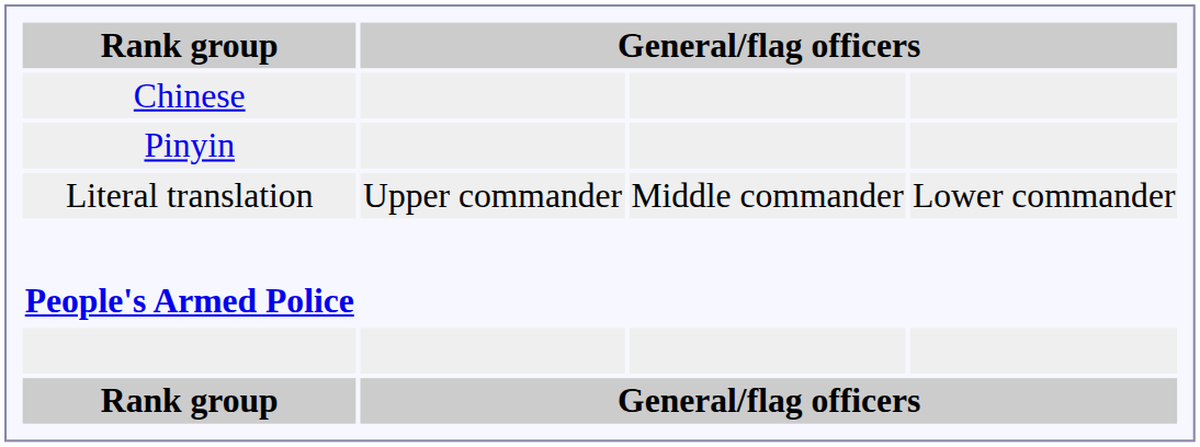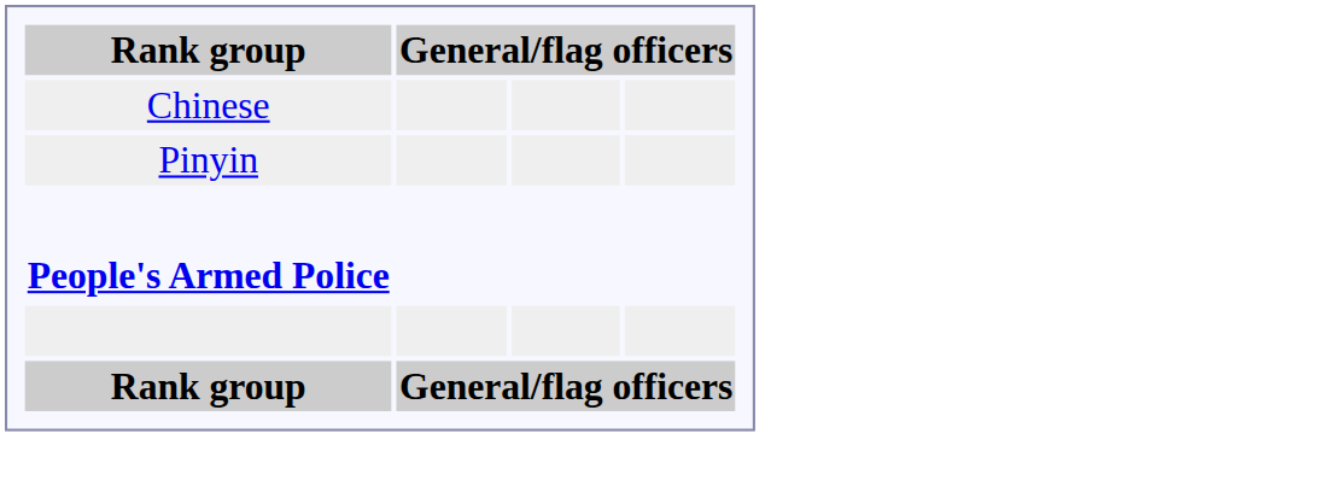 <table style="border:1px solid #8888aa; background-color:#f7f8ff; padding:5px; font-size:95%; margin: 0px 12px 12px 0px;">
 <tr style="background-color:#CCCCCC; text-align:center;">
 <th>Rank group</th>
 <th colspan="3">General/flag officers</th>
 </tr>
 <tr style="text-align:center; background:#efefef;">
 <td><a href='#'>Chinese</a></td>
 <td></td>
 <td></td>
 <td></td>
 </tr>
 <tr style="text-align:center; background:#efefef;">
 <td><a href='#'>Pinyin</a></td>
 <td></td>
 <td></td>
 <td></td>
-</tr>
-<tr style="text-align:center; background:#efefef;">
-<td>Literal translation</td>
-<td>Upper commander</td>
-<td>Middle commander</td>
-<td>Lower commander</td>
 </tr>
 <tr style="text-align:center;">
 <td rowspan=2><strong></strong></td>
 <td></td>
 <td></td>
 <td></td>
 </tr>
 <tr style="text-align:center;">
 <td></td>
 <td></td>
 <td></td>
 </tr>
 <tr style="text-align:center;">
 <td rowspan=2><strong></strong></td>
 <td></td>
 <td></td>
 <td></td>
 </tr>
 <tr style="text-align:center;">
 <td></td>
 <td></td>
 <td></td>
 </tr>
 <tr style="text-align:center;">
 <td rowspan=2><strong></strong></td>
 <td></td>
 <td></td>
 <td></td>
 </tr>
 <tr style="text-align:center;">
 <td></td>
 <td></td>
 <td></td>
 </tr>
 <tr style="text-align:center;">
 <td rowspan=2><strong> <a href='#'>People's Armed Police</a></strong></td>
 <td></td>
 <td></td>
 <td></td>
 </tr>
 <tr style="text-align:center;">
 <td></td>
 <td></td>
 <td></td>
 </tr>
 <tr style="text-align:center; background:#efefef;">
 <td></td>
 <td><br></td>
 <td><br></td>
 <td><br></td>
 </tr>
 <tr style="background-color:#CCCCCC; text-align:center;">
 <th>Rank group</th>
 <th colspan="3">General/flag officers</th>
 </tr>
 </table>
